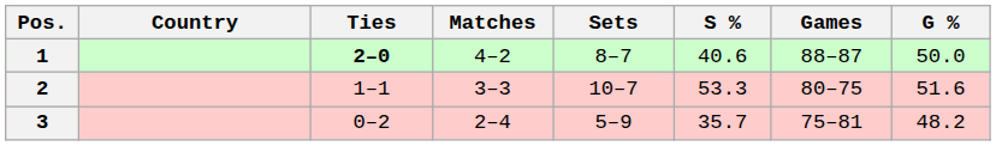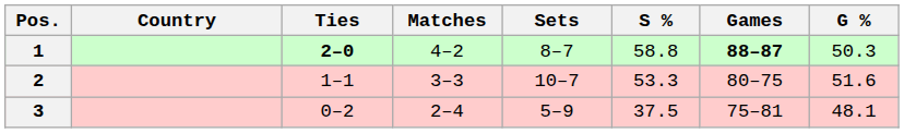 <table class="wikitable nowrap" style=text-align:center>
 <tr>
 <th width=40>Pos.</th>
 <th width=140>Country</th>
 <th width=70>Ties</th>
 <th width=70>Matches</th>
 <th width=70>Sets</th>
 <th width=55>S %</th>
 <th width=70>Games</th>
 <th width=55>G %</th>
 </tr>
 <tr style="background: #CCFFCC;">
 <th>1</th>
 <td align=left></td>
 <td><strong>2–0</strong></td>
 <td>4–2</td>
 <td>8–7</td>
-<td>40.6</td>
-<td>88–87</td>
-<td>50.0</td>
+<td>58.8</td>
+<td><strong>88–87</strong></td>
+<td>50.3</td>
 </tr>
 <tr style="background: #FFCCCC;">
 <th>2</th>
 <td align=left></td>
 <td>1–1</td>
 <td>3–3</td>
 <td>10–7</td>
 <td>53.3</td>
 <td>80–75</td>
 <td>51.6</td>
 </tr>
 <tr style="background: #FFCCCC;">
 <th>3</th>
 <td align=left></td>
 <td>0–2</td>
 <td>2–4</td>
 <td>5–9</td>
-<td>35.7</td>
+<td>37.5</td>
 <td>75–81</td>
-<td>48.2</td>
+<td>48.1</td>
 </tr>
 </table>
